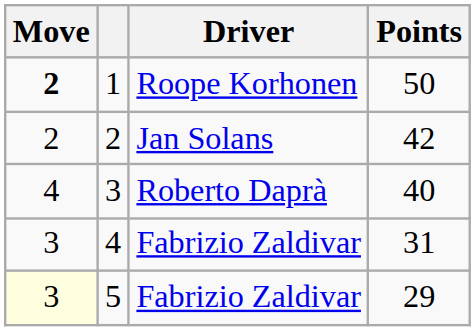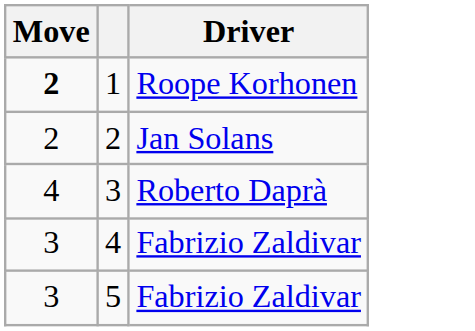 <table class="wikitable" style="font-size:85%;">
 <tr>
 <th>Move</th>
 <th></th>
 <th>Driver</th>
-<th>Points</th>
 </tr>
 <tr>
 <td align="center"><strong> 2</strong></td>
 <td align="center">1</td>
 <td><a href='#'>Roope Korhonen</a></td>
-<td align="center">50</td>
 </tr>
 <tr>
 <td align="center"> 2</td>
 <td align="center">2</td>
 <td><a href='#'>Jan Solans</a></td>
-<td align="center">42</td>
 </tr>
 <tr>
 <td align="center"> 4</td>
 <td align="center">3</td>
 <td><a href='#'>Roberto Daprà</a></td>
-<td align="center">40</td>
 </tr>
 <tr>
 <td align="center"> 3</td>
 <td align="center">4</td>
 <td><a href='#'>Fabrizio Zaldivar</a></td>
-<td align="center">31</td>
 </tr>
 <tr>
-<td align="center" style="background: lightyellow;"> 3</td>
+<td align="center"> 3</td>
 <td align="center">5</td>
 <td><a href='#'>Fabrizio Zaldivar</a></td>
-<td align="center">29</td>
 </tr>
 </table>
